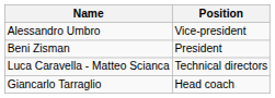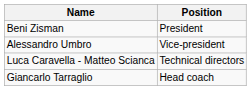 <table class="wikitable">
 <tr>
 <th><strong>Name</strong></th>
 <th><strong>Position</strong></th>
 </tr>
 <tr>
+<td>Beni Zisman</td>
+<td>President</td>
+</tr>
+<tr>
 <td>Alessandro Umbro</td>
 <td>Vice-president</td>
-</tr>
-<tr>
-<td>Beni Zisman</td>
-<td>President</td>
 </tr>
 <tr>
 <td>Luca Caravella - Matteo Scianca</td>
 <td>Technical directors</td>
 </tr>
 <tr>
 <td>Giancarlo Tarraglio</td>
 <td>Head coach</td>
 </tr>
 </table>
